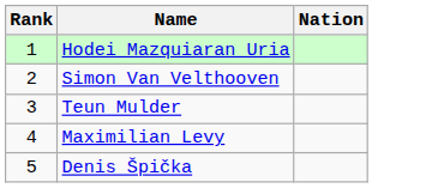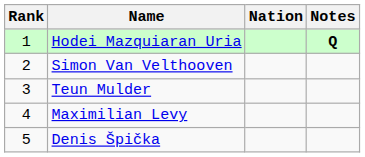 <table class="wikitable sortable" style="text-align:center">
 <tr>
 <th>Rank</th>
 <th>Name</th>
 <th>Nation</th>
+<th>Notes</th>
 </tr>
 <tr bgcolor=ccffcc>
 <td>1</td>
 <td align=left><a href='#'>Hodei Mazquiaran Uria</a></td>
 <td align=left></td>
+<td><strong>Q</strong></td>
 </tr>
 <tr>
 <td>2</td>
 <td align=left><a href='#'>Simon Van Velthooven</a></td>
 <td align=left></td>
+<td></td>
 </tr>
 <tr>
 <td>3</td>
 <td align=left><a href='#'>Teun Mulder</a></td>
 <td align=left></td>
+<td></td>
 </tr>
 <tr>
 <td>4</td>
 <td align=left><a href='#'>Maximilian Levy</a></td>
 <td align=left></td>
+<td></td>
 </tr>
 <tr>
 <td>5</td>
 <td align=left><a href='#'>Denis Špička</a></td>
 <td align=left></td>
+<td></td>
 </tr>
 </table>
